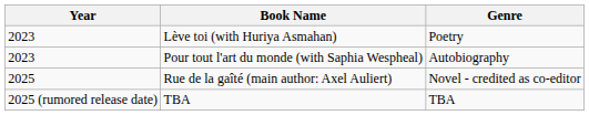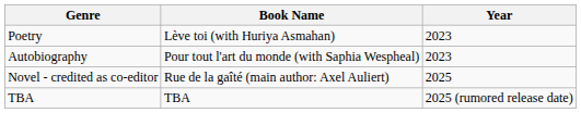 <table class="wikitable sortable">
 <tr>
+<th>Genre</th>
+<th>Book Name</th>
 <th>Year</th>
-<th>Book Name</th>
-<th>Genre</th>
 </tr>
 <tr>
+<td>Poetry</td>
+<td>Lève toi (with Huriya Asmahan)</td>
 <td>2023</td>
-<td>Lève toi (with Huriya Asmahan)</td>
-<td>Poetry</td>
 </tr>
 <tr>
+<td>Autobiography</td>
+<td>Pour tout l'art du monde (with Saphia Wespheal)</td>
 <td>2023</td>
-<td>Pour tout l'art du monde (with Saphia Wespheal)</td>
-<td>Autobiography</td>
 </tr>
 <tr>
+<td>Novel - credited as co-editor</td>
+<td>Rue de la gaîté (main author: Axel Auliert)</td>
 <td>2025</td>
-<td>Rue de la gaîté (main author: Axel Auliert)</td>
-<td>Novel - credited as co-editor</td>
 </tr>
 <tr>
-<td>2025 (rumored release date)</td>
 <td>TBA</td>
 <td>TBA</td>
+<td>2025 (rumored release date)</td>
 </tr>
 </table>
